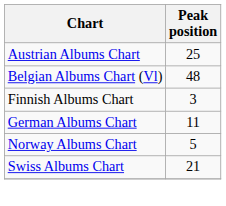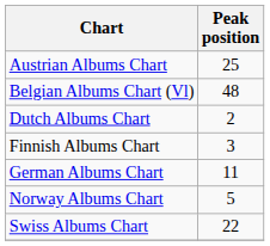 <table class="wikitable sortable">
 <tr>
 <th align="left">Chart</th>
 <th align="center">Peak<br>position</th>
 </tr>
 <tr>
 <td align="left"><a href='#'>Austrian Albums Chart</a></td>
 <td align="center">25</td>
 </tr>
 <tr>
 <td align="left"><a href='#'>Belgian Albums Chart</a> (<a href='#'>Vl</a>)</td>
 <td align="center">48</td>
+</tr>
+<tr>
+<td align="left"><a href='#'>Dutch Albums Chart</a></td>
+<td align="center">2</td>
 </tr>
 <tr>
 <td align="left">Finnish Albums Chart</td>
 <td align="center">3</td>
 </tr>
 <tr>
 <td align="left"><a href='#'>German Albums Chart</a></td>
 <td align="center">11</td>
 </tr>
 <tr>
 <td align="left"><a href='#'>Norway Albums Chart</a></td>
 <td align="center">5</td>
 </tr>
 <tr>
 <td align="left"><a href='#'>Swiss Albums Chart</a></td>
-<td align="center">21</td>
+<td align="center">22</td>
 </tr>
 <tr>
 </tr>
 </table>
